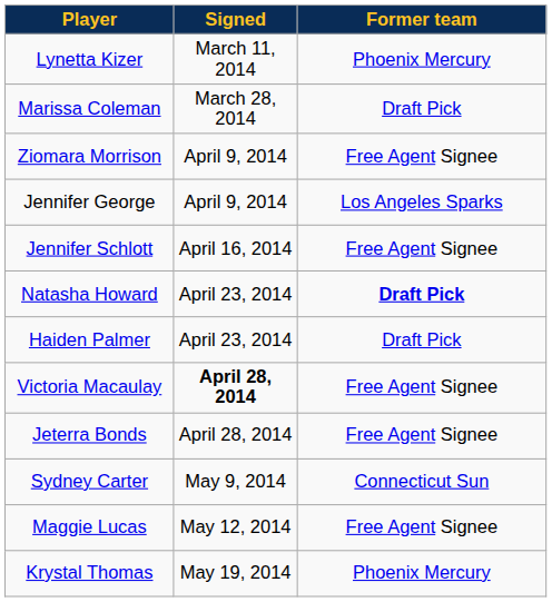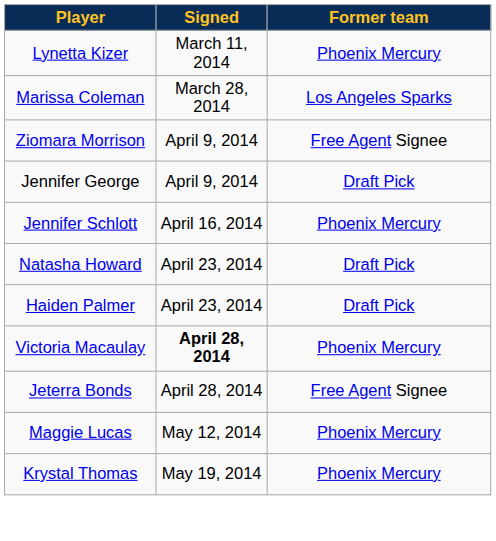 <table class="wikitable" style="text-align: center">
 <tr align="center" bgcolor="#dddddd">
 <td style="background:#092C57;color:#FFC322; width:140px"><strong>Player</strong></td>
 <td style="background:#092C57;color:#FFC322; width:100px"><strong>Signed</strong></td>
 <td style="background:#092C57;color:#FFC322; width:210px"><strong>Former team</strong></td>
 </tr>
 <tr style="height:40px">
 <td><a href='#'>Lynetta Kizer</a></td>
 <td>March 11, 2014</td>
 <td><a href='#'>Phoenix Mercury</a></td>
 </tr>
 <tr style="height:40px">
 <td><a href='#'>Marissa Coleman</a></td>
 <td>March 28, 2014</td>
-<td><a href='#'>Draft Pick</a></td>
+<td><a href='#'>Los Angeles Sparks</a></td>
 </tr>
 <tr style="height:40px">
 <td><a href='#'>Ziomara Morrison</a></td>
 <td>April 9, 2014</td>
 <td><a href='#'>Free Agent</a> Signee</td>
 </tr>
 <tr style="height:40px">
 <td>Jennifer George</td>
 <td>April 9, 2014</td>
-<td><a href='#'>Los Angeles Sparks</a></td>
+<td><a href='#'>Draft Pick</a></td>
 </tr>
 <tr style="height:40px">
 <td><a href='#'>Jennifer Schlott</a></td>
 <td>April 16, 2014</td>
-<td><a href='#'>Free Agent</a> Signee</td>
+<td><a href='#'>Phoenix Mercury</a></td>
 </tr>
 <tr style="height:40px">
 <td><a href='#'>Natasha Howard</a></td>
 <td>April 23, 2014</td>
-<td><strong><a href='#'>Draft Pick</a></strong></td>
+<td><a href='#'>Draft Pick</a></td>
 </tr>
 <tr style="height:40px">
 <td><a href='#'>Haiden Palmer</a></td>
 <td>April 23, 2014</td>
 <td><a href='#'>Draft Pick</a></td>
 </tr>
 <tr style="height:40px">
 <td><a href='#'>Victoria Macaulay</a></td>
 <td><strong>April 28, 2014</strong></td>
-<td><a href='#'>Free Agent</a> Signee</td>
+<td><a href='#'>Phoenix Mercury</a></td>
 </tr>
 <tr style="height:40px">
 <td><a href='#'>Jeterra Bonds</a></td>
 <td>April 28, 2014</td>
 <td><a href='#'>Free Agent</a> Signee</td>
 </tr>
 <tr style="height:40px">
-<td><a href='#'>Sydney Carter</a></td>
-<td>May 9, 2014</td>
-<td><a href='#'>Connecticut Sun</a></td>
-</tr>
-<tr style="height:40px">
 <td><a href='#'>Maggie Lucas</a></td>
 <td>May 12, 2014</td>
-<td><a href='#'>Free Agent</a> Signee</td>
+<td><a href='#'>Phoenix Mercury</a></td>
 </tr>
 <tr style="height:40px">
 <td><a href='#'>Krystal Thomas</a></td>
 <td>May 19, 2014</td>
 <td><a href='#'>Phoenix Mercury</a></td>
 </tr>
 </table>
